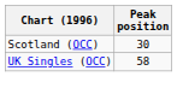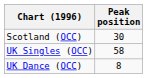 <table class="wikitable sortable">
 <tr>
 <th>Chart (1996)</th>
 <th>Peak <br>position</th>
 </tr>
 <tr>
 <td>Scotland (<a href='#'>OCC</a>)</td>
 <td align="center">30</td>
 </tr>
 <tr>
 <td><a href='#'>UK Singles</a> (<a href='#'>OCC</a>)</td>
 <td align="center">58</td>
 </tr>
+<tr>
+<td><a href='#'>UK Dance</a> (<a href='#'>OCC</a>)</td>
+<td align="center">8</td>
+</tr>
 </table>
